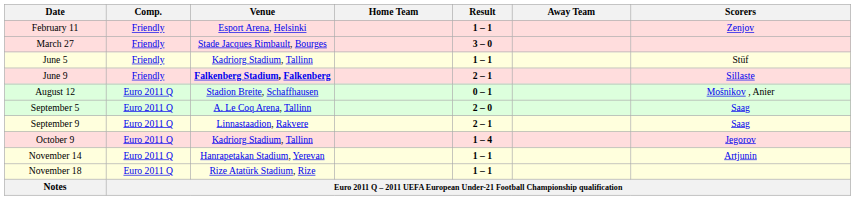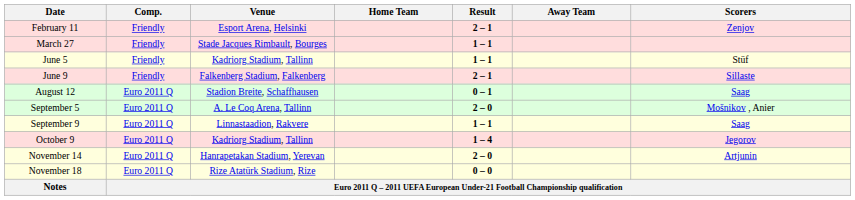 <table class="wikitable collapsible collapsed" width=100% style="font-size: 90%">
 <tr>
 <th width=12%>Date</th>
 <th width=10%>Comp.</th>
 <th width=17%>Venue</th>
 <th width=14%>Home Team</th>
 <th width=7%>Result</th>
 <th width=14%>Away Team</th>
 <th width=26%>Scorers</th>
 </tr>
 <tr bgcolor="#ffdddd" align="center">
 <td>February 11</td>
 <td><a href='#'>Friendly</a></td>
 <td><a href='#'>Esport Arena</a>, <a href='#'>Helsinki</a></td>
 <td align="left"></td>
-<td><strong>1 – 1</strong></td>
+<td><strong>2 – 1</strong></td>
 <td align="left"></td>
 <td><a href='#'>Zenjov</a> </td>
 </tr>
 <tr bgcolor="#ffdddd" align="center">
 <td>March 27</td>
 <td><a href='#'>Friendly</a></td>
 <td><a href='#'>Stade Jacques Rimbault</a>, <a href='#'>Bourges</a></td>
 <td align="left"></td>
-<td><strong>3 – 0</strong></td>
+<td><strong>1 – 1</strong></td>
 <td align="left"></td>
 <td></td>
 </tr>
 <tr bgcolor="#ffffdd" align="center">
 <td>June 5</td>
 <td><a href='#'>Friendly</a></td>
 <td><a href='#'>Kadriorg Stadium</a>, <a href='#'>Tallinn</a></td>
 <td align="left"></td>
 <td><strong>1 – 1</strong></td>
 <td align="left"></td>
 <td>Stüf </td>
 </tr>
 <tr bgcolor="#ffdddd" align="center">
 <td>June 9</td>
 <td><a href='#'>Friendly</a></td>
-<td><strong><a href='#'>Falkenberg Stadium</a>, <a href='#'>Falkenberg</a></strong></td>
+<td><a href='#'>Falkenberg Stadium</a>, <a href='#'>Falkenberg</a></td>
 <td align="left"></td>
 <td><strong>2 – 1</strong></td>
 <td align="left"></td>
 <td><a href='#'>Sillaste</a> </td>
 </tr>
 <tr bgcolor="#ddffdd" align="center">
 <td>August 12</td>
 <td><a href='#'>Euro 2011 Q</a></td>
 <td><a href='#'>Stadion Breite</a>, <a href='#'>Schaffhausen</a></td>
 <td align="left"></td>
 <td><strong>0 – 1</strong></td>
 <td align="left"></td>
-<td><a href='#'>Mošnikov</a> , Anier </td>
+<td><a href='#'>Saag</a> </td>
 </tr>
 <tr bgcolor="#ddffdd" align="center">
 <td>September 5</td>
 <td><a href='#'>Euro 2011 Q</a></td>
 <td><a href='#'>A. Le Coq Arena</a>, <a href='#'>Tallinn</a></td>
 <td align=left></td>
 <td><strong>2 – 0</strong></td>
 <td align=left></td>
-<td><a href='#'>Saag</a> </td>
+<td><a href='#'>Mošnikov</a> , Anier </td>
 </tr>
 <tr bgcolor="#ffffdd" align="center">
 <td>September 9</td>
 <td><a href='#'>Euro 2011 Q</a></td>
 <td><a href='#'>Linnastaadion</a>, <a href='#'>Rakvere</a></td>
 <td align=left></td>
-<td><strong>2 – 1</strong></td>
+<td><strong>1 – 1</strong></td>
 <td align=left></td>
 <td><a href='#'>Saag</a> </td>
 </tr>
 <tr bgcolor="#ffdddd" align="center">
 <td>October 9</td>
 <td><a href='#'>Euro 2011 Q</a></td>
 <td><a href='#'>Kadriorg Stadium</a>, <a href='#'>Tallinn</a></td>
 <td align=left></td>
 <td><strong>1 – 4</strong></td>
 <td align=left></td>
 <td><a href='#'>Jegorov</a> </td>
 </tr>
 <tr bgcolor="#ffffdd" align="center">
 <td>November 14</td>
 <td><a href='#'>Euro 2011 Q</a></td>
 <td><a href='#'>Hanrapetakan Stadium</a>, <a href='#'>Yerevan</a></td>
 <td align=left></td>
-<td><strong>1 – 1</strong></td>
+<td><strong>2 – 0</strong></td>
 <td align=left></td>
 <td><a href='#'>Artjunin</a> </td>
 </tr>
 <tr bgcolor="#ffffdd" align="center">
 <td>November 18</td>
 <td><a href='#'>Euro 2011 Q</a></td>
 <td><a href='#'>Rize Atatürk Stadium</a>, <a href='#'>Rize</a></td>
 <td align=left></td>
-<td><strong>1 – 1</strong></td>
+<td><strong>0 – 0</strong></td>
 <td align=left></td>
 <td></td>
 </tr>
 <tr>
 <th>Notes</th>
 <th colspan="7"><small>Euro 2011 Q – 2011 UEFA European Under-21 Football Championship qualification</small></th>
 </tr>
 </table>
